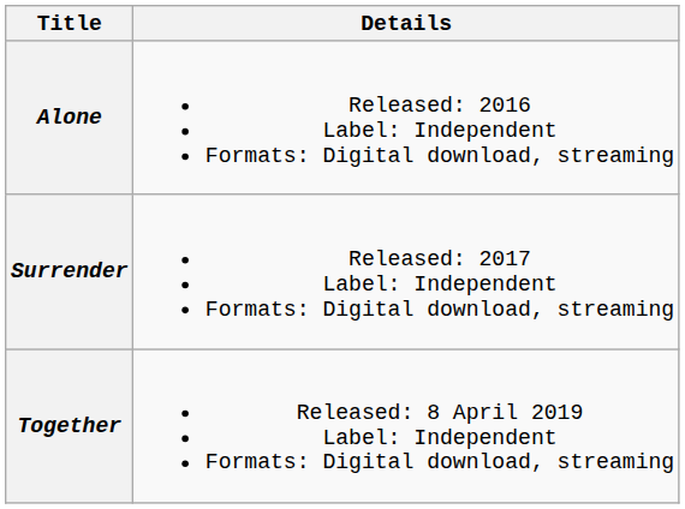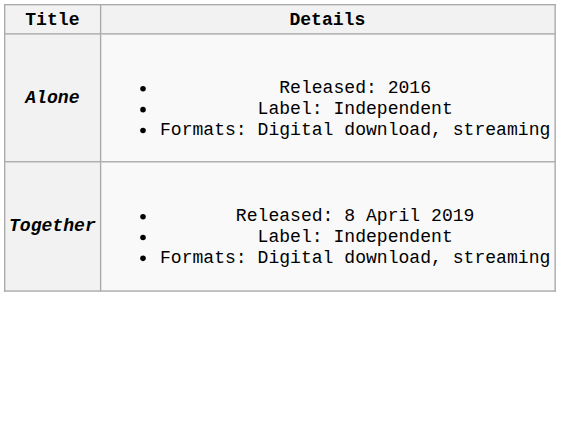 <table class="wikitable plainrowheaders" style="text-align:center;">
 <tr>
 <th scope="col" rowspan="1">Title</th>
 <th scope="col" rowspan="1">Details</th>
 </tr>
 <tr>
 <th scope="row"><em>Alone</em></th>
 <td><br><ul><li>Released: 2016</li><li>Label: Independent</li><li>Formats: Digital download, streaming</li></ul></td>
 </tr>
 <tr>
-<th scope="row"><em>Surrender</em></th>
-<td><br><ul><li>Released: 2017</li><li>Label: Independent</li><li>Formats: Digital download, streaming</li></ul></td>
-</tr>
-<tr>
 <th scope="row"><em>Together</em></th>
 <td><br><ul><li>Released: 8 April 2019</li><li>Label: Independent</li><li>Formats: Digital download, streaming</li></ul></td>
 </tr>
 </table>
